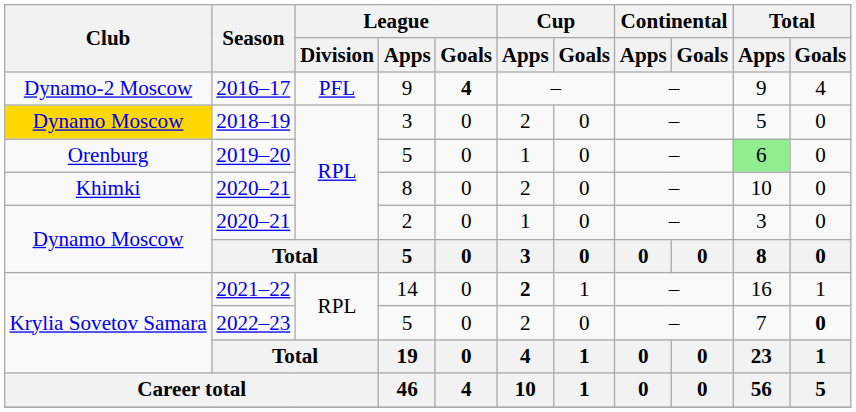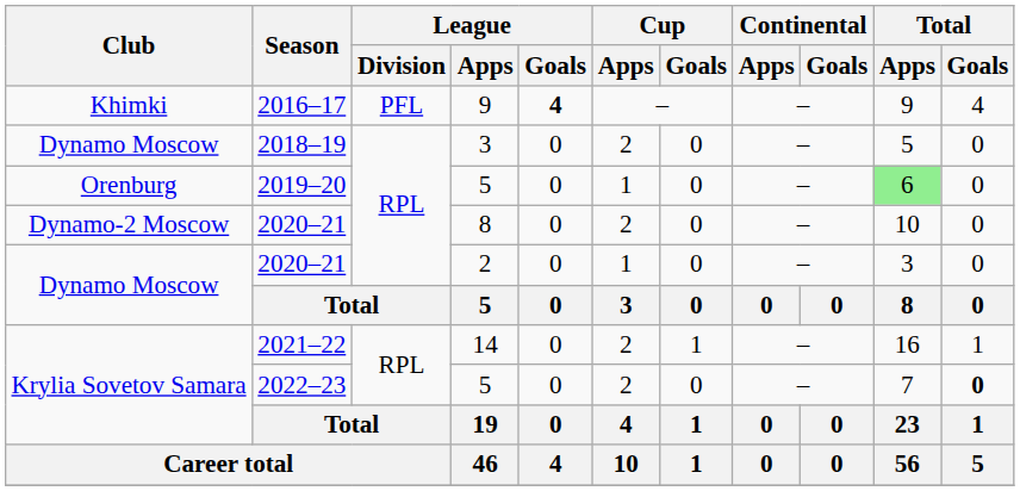 <table class="wikitable" style="text-align: center;">
 <tr>
 <th rowspan=2>Club</th>
 <th rowspan=2>Season</th>
 <th colspan=3>League</th>
 <th colspan=2>Cup</th>
 <th colspan=2>Continental</th>
 <th colspan=2>Total</th>
 </tr>
 <tr>
 <th>Division</th>
 <th>Apps</th>
 <th>Goals</th>
 <th>Apps</th>
 <th>Goals</th>
 <th>Apps</th>
 <th>Goals</th>
 <th>Apps</th>
 <th>Goals</th>
 </tr>
 <tr>
-<td><a href='#'>Dynamo-2 Moscow</a></td>
+<td><a href='#'>Khimki</a></td>
 <td><a href='#'>2016–17</a></td>
 <td><a href='#'>PFL</a></td>
 <td>9</td>
 <td><strong>4</strong></td>
 <td colspan=2>–</td>
 <td colspan=2>–</td>
 <td>9</td>
 <td>4</td>
 </tr>
 <tr>
-<td style="background: gold;"><a href='#'>Dynamo Moscow</a></td>
+<td><a href='#'>Dynamo Moscow</a></td>
 <td><a href='#'>2018–19</a></td>
 <td rowspan=4><a href='#'>RPL</a></td>
 <td>3</td>
 <td>0</td>
 <td>2</td>
 <td>0</td>
 <td colspan=2>–</td>
 <td>5</td>
 <td>0</td>
 </tr>
 <tr>
 <td><a href='#'>Orenburg</a></td>
 <td><a href='#'>2019–20</a></td>
 <td>5</td>
 <td>0</td>
 <td>1</td>
 <td>0</td>
 <td colspan=2>–</td>
 <td style="background: lightgreen;">6</td>
 <td>0</td>
 </tr>
 <tr>
-<td><a href='#'>Khimki</a></td>
+<td><a href='#'>Dynamo-2 Moscow</a></td>
 <td><a href='#'>2020–21</a></td>
 <td>8</td>
 <td>0</td>
 <td>2</td>
 <td>0</td>
 <td colspan=2>–</td>
 <td>10</td>
 <td>0</td>
 </tr>
 <tr>
 <td rowspan=2><a href='#'>Dynamo Moscow</a></td>
 <td><a href='#'>2020–21</a></td>
 <td>2</td>
 <td>0</td>
 <td>1</td>
 <td>0</td>
 <td colspan=2>–</td>
 <td>3</td>
 <td>0</td>
 </tr>
 <tr>
 <th colspan=2>Total</th>
 <th>5</th>
 <th>0</th>
 <th>3</th>
 <th>0</th>
 <th>0</th>
 <th>0</th>
 <th>8</th>
 <th>0</th>
 </tr>
 <tr>
 <td rowspan="3"><a href='#'>Krylia Sovetov Samara</a></td>
 <td><a href='#'>2021–22</a></td>
 <td rowspan="2">RPL</td>
 <td>14</td>
 <td>0</td>
-<td><strong>2</strong></td>
+<td>2</td>
 <td>1</td>
 <td colspan=2>–</td>
 <td>16</td>
 <td>1</td>
 </tr>
 <tr>
 <td><a href='#'>2022–23</a></td>
 <td>5</td>
 <td>0</td>
 <td>2</td>
 <td>0</td>
 <td colspan=2>–</td>
 <td>7</td>
 <td><strong>0</strong></td>
 </tr>
 <tr>
 <th colspan=2>Total</th>
 <th>19</th>
 <th>0</th>
 <th>4</th>
 <th>1</th>
 <th>0</th>
 <th>0</th>
 <th>23</th>
 <th>1</th>
 </tr>
 <tr>
 <th colspan=3>Career total</th>
 <th>46</th>
 <th>4</th>
 <th>10</th>
 <th>1</th>
 <th>0</th>
 <th>0</th>
 <th>56</th>
 <th>5</th>
 </tr>
 <tr>
 </tr>
 </table>
